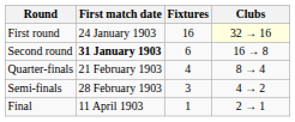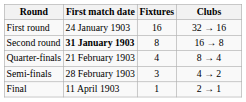 <table class="wikitable">
 <tr>
 <th>Round</th>
 <th>First match date</th>
 <th>Fixtures</th>
 <th width=100>Clubs</th>
 </tr>
 <tr align=center>
 <td align=left>First round</td>
 <td align=left>24 January 1903</td>
 <td>16</td>
-<td style="background: lightyellow;">32 → 16</td>
+<td>32 → 16</td>
 </tr>
 <tr align=center>
 <td align=left>Second round</td>
 <td align=left><strong>31 January 1903</strong></td>
-<td>6</td>
+<td>8</td>
 <td>16 → 8</td>
 </tr>
 <tr align=center>
 <td align=left>Quarter-finals</td>
 <td align=left>21 February 1903</td>
 <td>4</td>
 <td>8 → 4</td>
 </tr>
 <tr align=center>
 <td align=left>Semi-finals</td>
 <td align=left>28 February 1903</td>
 <td>3</td>
 <td>4 → 2</td>
 </tr>
 <tr align=center>
 <td align=left>Final</td>
 <td align=left>11 April 1903</td>
 <td>1</td>
 <td>2 → 1</td>
 </tr>
 </table>
